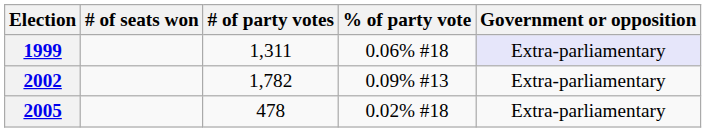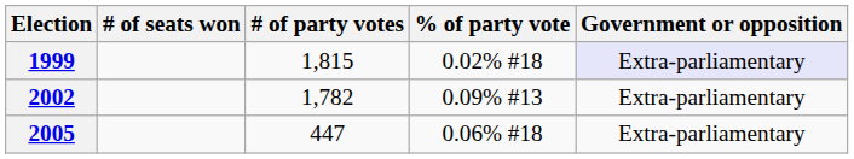 <table class=wikitable style="text-align:center;">
 <tr>
 <th>Election</th>
 <th># of seats won</th>
 <th># of party votes</th>
 <th>% of party vote</th>
 <th>Government or opposition</th>
 </tr>
 <tr>
 <th><a href='#'>1999</a></th>
 <td></td>
-<td>1,311</td>
-<td>0.06% #18</td>
+<td>1,815</td>
+<td>0.02% #18</td>
 <td style="background: lavender;">Extra-parliamentary</td>
 </tr>
 <tr>
 <th><a href='#'>2002</a></th>
 <td></td>
 <td>1,782</td>
 <td>0.09% #13</td>
 <td>Extra-parliamentary</td>
 </tr>
 <tr>
 <th><a href='#'>2005</a></th>
 <td></td>
-<td>478</td>
-<td>0.02% #18</td>
+<td>447</td>
+<td>0.06% #18</td>
 <td>Extra-parliamentary</td>
 </tr>
 </table>
